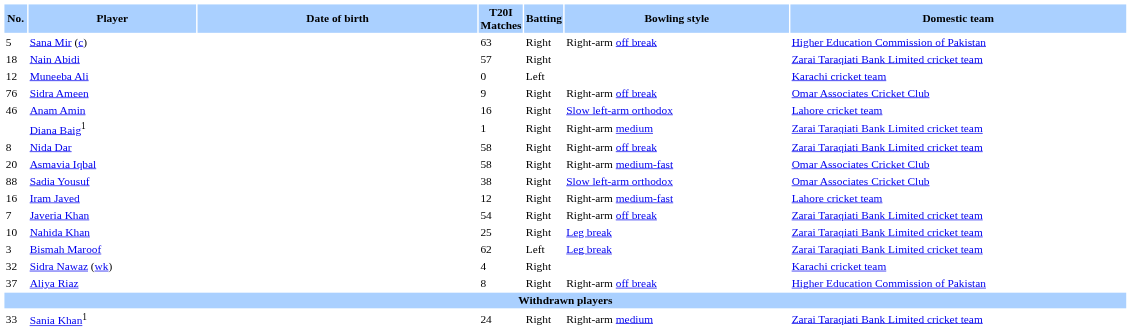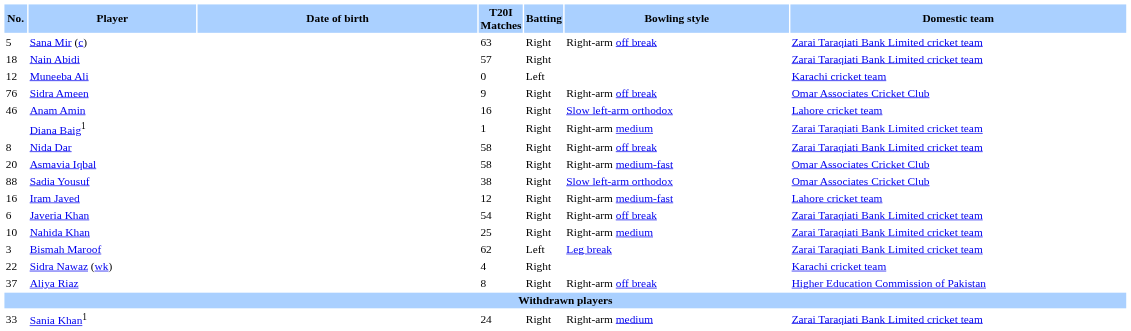 <table class="sortable" style="width:100%;" border="0" cellspacing="2" cellpadding="2">
 <tr style="background:#aad0ff;">
 <th width=2%>No.</th>
 <th width=15%>Player</th>
 <th width=25%>Date of birth</th>
 <th width=2%>T20I Matches</th>
 <th width=3%>Batting</th>
 <th width=20%>Bowling style</th>
 <th width=30%>Domestic team</th>
 </tr>
 <tr>
 <td>5</td>
 <td><a href='#'>Sana Mir</a> (<a href='#'>c</a>)</td>
 <td></td>
 <td>63</td>
 <td>Right</td>
 <td>Right-arm <a href='#'>off break</a></td>
-<td> <a href='#'>Higher Education Commission of Pakistan</a></td>
+<td> <a href='#'>Zarai Taraqiati Bank Limited cricket team</a></td>
 </tr>
 <tr>
 <td>18</td>
 <td><a href='#'>Nain Abidi</a></td>
 <td></td>
 <td>57</td>
 <td>Right</td>
 <td></td>
 <td> <a href='#'>Zarai Taraqiati Bank Limited cricket team</a></td>
 </tr>
 <tr>
 <td>12</td>
 <td><a href='#'>Muneeba Ali</a></td>
 <td></td>
 <td>0</td>
 <td>Left</td>
 <td></td>
 <td> <a href='#'>Karachi cricket team</a></td>
 </tr>
 <tr>
 <td>76</td>
 <td><a href='#'>Sidra Ameen</a></td>
 <td></td>
 <td>9</td>
 <td>Right</td>
 <td>Right-arm <a href='#'>off break</a></td>
 <td> <a href='#'>Omar Associates Cricket Club</a></td>
 </tr>
 <tr>
 <td>46</td>
 <td><a href='#'>Anam Amin</a></td>
 <td></td>
 <td>16</td>
 <td>Right</td>
 <td><a href='#'>Slow left-arm orthodox</a></td>
 <td> <a href='#'>Lahore cricket team</a></td>
 </tr>
 <tr>
 <td></td>
 <td><a href='#'>Diana Baig</a><sup>1</sup></td>
 <td></td>
 <td>1</td>
 <td>Right</td>
 <td>Right-arm <a href='#'>medium</a></td>
 <td> <a href='#'>Zarai Taraqiati Bank Limited cricket team</a></td>
 </tr>
 <tr>
 <td>8</td>
 <td><a href='#'>Nida Dar</a></td>
 <td></td>
 <td>58</td>
 <td>Right</td>
 <td>Right-arm <a href='#'>off break</a></td>
 <td> <a href='#'>Zarai Taraqiati Bank Limited cricket team</a></td>
 </tr>
 <tr>
 <td>20</td>
 <td><a href='#'>Asmavia Iqbal</a></td>
 <td></td>
 <td>58</td>
 <td>Right</td>
 <td>Right-arm <a href='#'>medium-fast</a></td>
 <td> <a href='#'>Omar Associates Cricket Club</a></td>
 </tr>
 <tr>
 <td>88</td>
 <td><a href='#'>Sadia Yousuf</a></td>
 <td></td>
 <td>38</td>
 <td>Right</td>
 <td><a href='#'>Slow left-arm orthodox</a></td>
 <td> <a href='#'>Omar Associates Cricket Club</a></td>
 </tr>
 <tr>
 <td>16</td>
 <td><a href='#'>Iram Javed</a></td>
 <td></td>
 <td>12</td>
 <td>Right</td>
 <td>Right-arm <a href='#'>medium-fast</a></td>
 <td> <a href='#'>Lahore cricket team</a></td>
 </tr>
 <tr>
-<td>7</td>
+<td>6</td>
 <td><a href='#'>Javeria Khan</a></td>
 <td></td>
 <td>54</td>
 <td>Right</td>
 <td>Right-arm <a href='#'>off break</a></td>
 <td> <a href='#'>Zarai Taraqiati Bank Limited cricket team</a></td>
 </tr>
 <tr>
 <td>10</td>
 <td><a href='#'>Nahida Khan</a></td>
 <td></td>
 <td>25</td>
 <td>Right</td>
-<td><a href='#'>Leg break</a></td>
+<td>Right-arm <a href='#'>medium</a></td>
 <td> <a href='#'>Zarai Taraqiati Bank Limited cricket team</a></td>
 </tr>
 <tr>
 <td>3</td>
 <td><a href='#'>Bismah Maroof</a></td>
 <td></td>
 <td>62</td>
 <td>Left</td>
 <td><a href='#'>Leg break</a></td>
 <td> <a href='#'>Zarai Taraqiati Bank Limited cricket team</a></td>
 </tr>
 <tr>
-<td>32</td>
+<td>22</td>
 <td><a href='#'>Sidra Nawaz</a> (<a href='#'>wk</a>)</td>
 <td></td>
 <td>4</td>
 <td>Right</td>
 <td></td>
 <td> <a href='#'>Karachi cricket team</a></td>
 </tr>
 <tr>
 <td>37</td>
 <td><a href='#'>Aliya Riaz</a></td>
 <td></td>
 <td>8</td>
 <td>Right</td>
 <td>Right-arm <a href='#'>off break</a></td>
 <td> <a href='#'>Higher Education Commission of Pakistan</a></td>
 </tr>
 <tr class=sortbottom style="background:#aad0ff;">
 <th colspan=7>Withdrawn players</th>
 </tr>
 <tr class=sortbottom>
 <td>33</td>
 <td><a href='#'>Sania Khan</a><sup>1</sup></td>
 <td></td>
 <td>24</td>
 <td>Right</td>
 <td>Right-arm <a href='#'>medium</a></td>
 <td> <a href='#'>Zarai Taraqiati Bank Limited cricket team</a></td>
 </tr>
 </table>
